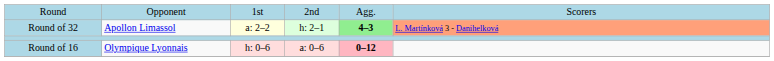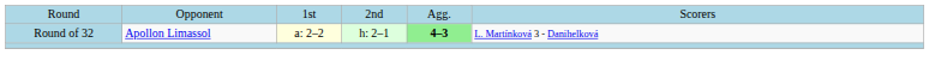 <table class="wikitable" style="text-align:center">
 <tr bgcolor=lightblue>
 <td width=150px>Round</td>
 <td width=200px>Opponent</td>
 <td width=80px>1st</td>
 <td width=80px>2nd</td>
 <td width=80px>Agg.</td>
 <td width=600px>Scorers</td>
 </tr>
 <tr>
 <td bgcolor=lightblue>Round of 32</td>
 <td align=left> <a href='#'>Apollon Limassol</a></td>
 <td bgcolor="#ffffdd">a: 2–2</td>
 <td bgcolor="#ddffdd">h: 2–1</td>
 <td bgcolor=lightgreen><strong>4–3</strong></td>
-<td align=left style="background: lightsalmon;"><small><a href='#'>L. Martínková</a> 3 - <a href='#'>Danihelková</a></small></td>
+<td align=left><small><a href='#'>L. Martínková</a> 3 - <a href='#'>Danihelková</a></small></td>
 </tr>
 <tr bgcolor=lightblue>
 <td colspan=6></td>
 </tr>
 <tr>
-<td bgcolor=lightblue>Round of 16</td>
-<td align=left> <a href='#'>Olympique Lyonnais</a></td>
-<td bgcolor="#ffdddd">h: 0–6</td>
-<td bgcolor="#ffdddd">a: 0–6</td>
-<td bgcolor=lightpink><strong>0–12</strong></td>
-<td align=left></td>
-</tr>
-<tr>
 </tr>
 </table>
